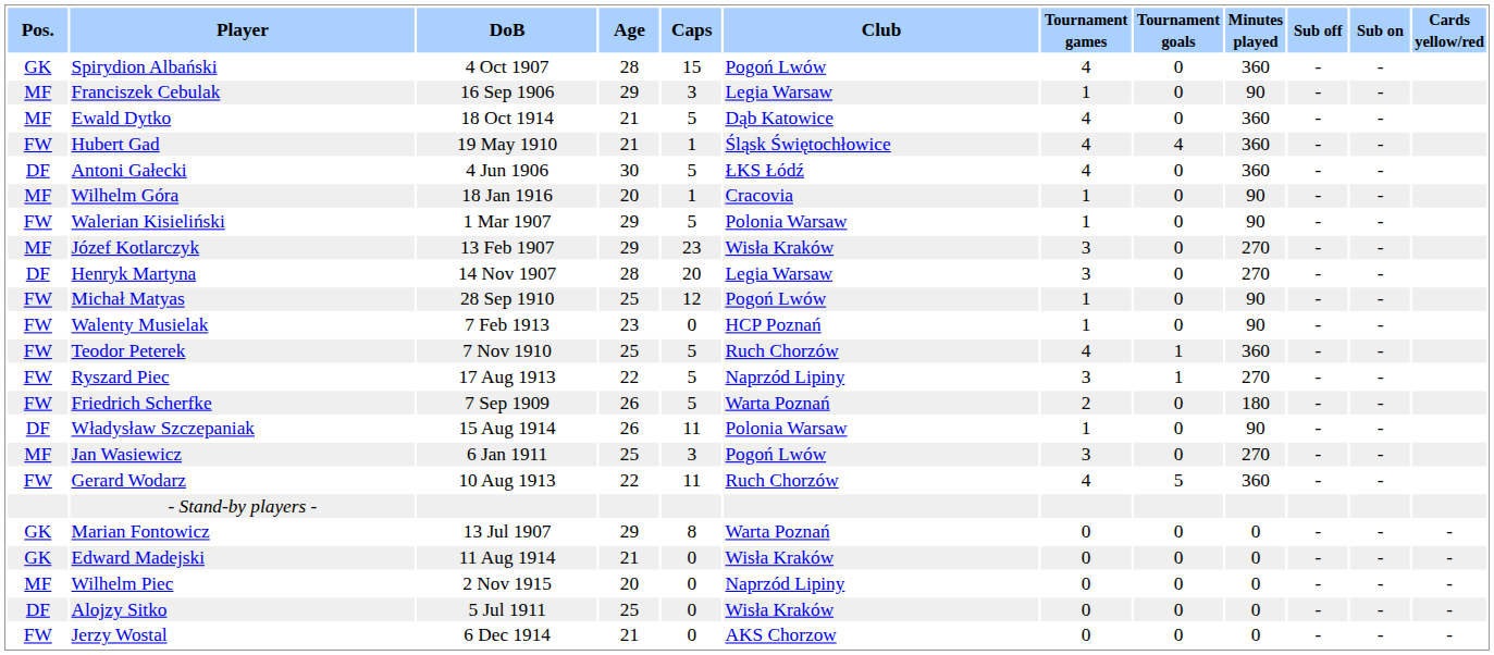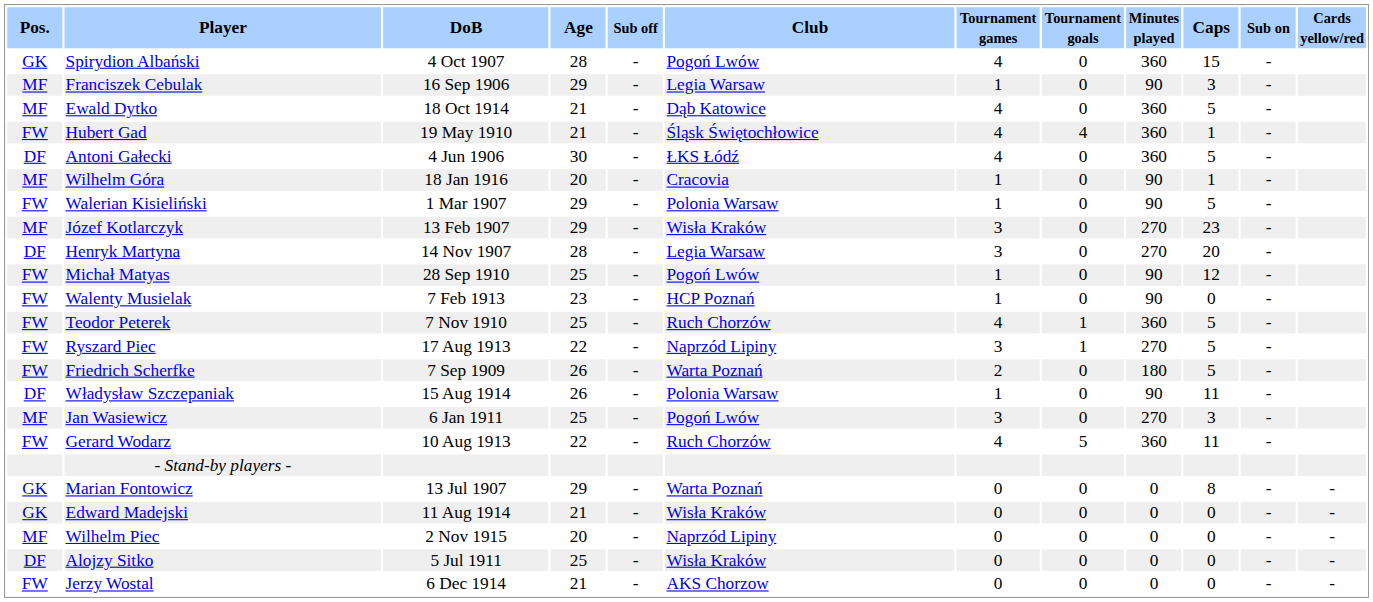 <table border="0" width="100%" style="border: 1px solid #999; background-color:#FFFFFF; text-align:center">
 <tr align="center" bgcolor="#AAD0FF">
 <th width=4%>Pos.</th>
 <th width=23%>Player</th>
 <th width=12%>DoB</th>
 <th width=4%>Age</th>
-<th width=4%>Caps</th>
+<th width=4%><small>Sub off</small></th>
 <th width=21%>Club</th>
 <th width=6%><small>Tournament<br>games</small></th>
 <th width=6%><small>Tournament<br>goals</small></th>
 <th width=4%><small>Minutes<br>played</small></th>
-<th width=4%><small>Sub off</small></th>
+<th width=4%>Caps</th>
 <th width=4%><small>Sub on</small></th>
 <th width=4%><small>Cards<br>yellow/red</small></th>
 </tr>
 <tr>
 <td><a href='#'>GK</a></td>
 <td align="left"><a href='#'>Spirydion Albański</a></td>
 <td>4 Oct 1907</td>
 <td>28</td>
-<td>15</td>
+<td>-</td>
 <td align="left"> <a href='#'>Pogoń Lwów</a></td>
 <td>4</td>
 <td>0</td>
 <td>360</td>
-<td>-</td>
+<td>15</td>
 <td>-</td>
 <td></td>
 </tr>
 <tr bgcolor="#EFEFEF">
 <td><a href='#'>MF</a></td>
 <td align="left"><a href='#'>Franciszek Cebulak</a></td>
 <td>16 Sep 1906</td>
 <td>29</td>
-<td>3</td>
+<td>-</td>
 <td align="left"> <a href='#'>Legia Warsaw</a></td>
 <td>1</td>
 <td>0</td>
 <td>90</td>
-<td>-</td>
+<td>3</td>
 <td>-</td>
 <td></td>
 </tr>
 <tr>
 <td><a href='#'>MF</a></td>
 <td align="left"><a href='#'>Ewald Dytko</a></td>
 <td>18 Oct 1914</td>
 <td>21</td>
-<td>5</td>
+<td>-</td>
 <td align="left"> <a href='#'>Dąb Katowice</a></td>
 <td>4</td>
 <td>0</td>
 <td>360</td>
-<td>-</td>
+<td>5</td>
 <td>-</td>
 <td></td>
 </tr>
 <tr bgcolor="#EFEFEF">
 <td><a href='#'>FW</a></td>
 <td align="left"><a href='#'>Hubert Gad</a></td>
 <td>19 May 1910</td>
 <td>21</td>
-<td>1</td>
+<td>-</td>
 <td align="left"> <a href='#'>Śląsk Świętochłowice</a></td>
 <td>4</td>
 <td>4</td>
 <td>360</td>
-<td>-</td>
+<td>1</td>
 <td>-</td>
 <td></td>
 </tr>
 <tr>
 <td><a href='#'>DF</a></td>
 <td align="left"><a href='#'>Antoni Gałecki</a></td>
 <td>4 Jun 1906</td>
 <td>30</td>
-<td>5</td>
+<td>-</td>
 <td align="left"> <a href='#'>ŁKS Łódź</a></td>
 <td>4</td>
 <td>0</td>
 <td>360</td>
-<td>-</td>
+<td>5</td>
 <td>-</td>
 <td></td>
 </tr>
 <tr bgcolor="#EFEFEF">
 <td><a href='#'>MF</a></td>
 <td align="left"><a href='#'>Wilhelm Góra</a></td>
 <td>18 Jan 1916</td>
 <td>20</td>
-<td>1</td>
+<td>-</td>
 <td align="left"> <a href='#'>Cracovia</a></td>
 <td>1</td>
 <td>0</td>
 <td>90</td>
-<td>-</td>
+<td>1</td>
 <td>-</td>
 <td></td>
 </tr>
 <tr>
 <td><a href='#'>FW</a></td>
 <td align="left"><a href='#'>Walerian Kisieliński</a></td>
 <td>1 Mar 1907</td>
 <td>29</td>
-<td>5</td>
+<td>-</td>
 <td align="left"> <a href='#'>Polonia Warsaw</a></td>
 <td>1</td>
 <td>0</td>
 <td>90</td>
-<td>-</td>
+<td>5</td>
 <td>-</td>
 <td></td>
 </tr>
 <tr bgcolor="#EFEFEF">
 <td><a href='#'>MF</a></td>
 <td align="left"><a href='#'>Józef Kotlarczyk</a></td>
 <td>13 Feb 1907</td>
 <td>29</td>
-<td>23</td>
+<td>-</td>
 <td align="left"> <a href='#'>Wisła Kraków</a></td>
 <td>3</td>
 <td>0</td>
 <td>270</td>
-<td>-</td>
+<td>23</td>
 <td>-</td>
 <td></td>
 </tr>
 <tr>
 <td><a href='#'>DF</a></td>
 <td align="left"><a href='#'>Henryk Martyna</a></td>
 <td>14 Nov 1907</td>
 <td>28</td>
-<td>20</td>
+<td>-</td>
 <td align="left"> <a href='#'>Legia Warsaw</a></td>
 <td>3</td>
 <td>0</td>
 <td>270</td>
-<td>-</td>
+<td>20</td>
 <td>-</td>
 <td></td>
 </tr>
 <tr bgcolor="#EFEFEF">
 <td><a href='#'>FW</a></td>
 <td align="left"><a href='#'>Michał Matyas</a></td>
 <td>28 Sep 1910</td>
 <td>25</td>
-<td>12</td>
+<td>-</td>
 <td align="left"> <a href='#'>Pogoń Lwów</a></td>
 <td>1</td>
 <td>0</td>
 <td>90</td>
-<td>-</td>
+<td>12</td>
 <td>-</td>
 <td></td>
 </tr>
 <tr>
 <td><a href='#'>FW</a></td>
 <td align="left"><a href='#'>Walenty Musielak</a></td>
 <td>7 Feb 1913</td>
 <td>23</td>
-<td>0</td>
+<td>-</td>
 <td align="left"> <a href='#'>HCP Poznań</a></td>
 <td>1</td>
 <td>0</td>
 <td>90</td>
-<td>-</td>
+<td>0</td>
 <td>-</td>
 <td></td>
 </tr>
 <tr bgcolor="#EFEFEF">
 <td><a href='#'>FW</a></td>
 <td align="left"><a href='#'>Teodor Peterek</a></td>
 <td>7 Nov 1910</td>
 <td>25</td>
-<td>5</td>
+<td>-</td>
 <td align="left"> <a href='#'>Ruch Chorzów</a></td>
 <td>4</td>
 <td>1</td>
 <td>360</td>
-<td>-</td>
+<td>5</td>
 <td>-</td>
 <td></td>
 </tr>
 <tr>
 <td><a href='#'>FW</a></td>
 <td align="left"><a href='#'>Ryszard Piec</a></td>
 <td>17 Aug 1913</td>
 <td>22</td>
-<td>5</td>
+<td>-</td>
 <td align="left"> <a href='#'>Naprzód Lipiny</a></td>
 <td>3</td>
 <td>1</td>
 <td>270</td>
-<td>-</td>
+<td>5</td>
 <td>-</td>
 <td></td>
 </tr>
 <tr bgcolor="#EFEFEF">
 <td><a href='#'>FW</a></td>
 <td align="left"><a href='#'>Friedrich Scherfke</a></td>
 <td>7 Sep 1909</td>
 <td>26</td>
-<td>5</td>
+<td>-</td>
 <td align="left"> <a href='#'>Warta Poznań</a></td>
 <td>2</td>
 <td>0</td>
 <td>180</td>
-<td>-</td>
+<td>5</td>
 <td>-</td>
 <td></td>
 </tr>
 <tr>
 <td><a href='#'>DF</a></td>
 <td align="left"><a href='#'>Władysław Szczepaniak</a></td>
 <td>15 Aug 1914</td>
 <td>26</td>
-<td>11</td>
+<td>-</td>
 <td align="left"> <a href='#'>Polonia Warsaw</a></td>
 <td>1</td>
 <td>0</td>
 <td>90</td>
-<td>-</td>
+<td>11</td>
 <td>-</td>
 <td></td>
 </tr>
 <tr bgcolor="#EFEFEF">
 <td><a href='#'>MF</a></td>
 <td align="left"><a href='#'>Jan Wasiewicz</a></td>
 <td>6 Jan 1911</td>
 <td>25</td>
-<td>3</td>
+<td>-</td>
 <td align="left"> <a href='#'>Pogoń Lwów</a></td>
 <td>3</td>
 <td>0</td>
 <td>270</td>
-<td>-</td>
+<td>3</td>
 <td>-</td>
 <td></td>
 </tr>
 <tr>
 <td><a href='#'>FW</a></td>
 <td align="left"><a href='#'>Gerard Wodarz</a></td>
 <td>10 Aug 1913</td>
 <td>22</td>
-<td>11</td>
+<td>-</td>
 <td align="left"> <a href='#'>Ruch Chorzów</a></td>
 <td>4</td>
 <td>5</td>
 <td>360</td>
-<td>-</td>
+<td>11</td>
 <td>-</td>
 <td></td>
 </tr>
 <tr bgcolor="#EFEFEF">
 <td></td>
 <td>- <em>Stand-by players</em> -</td>
 <td></td>
 <td></td>
 <td></td>
 <td></td>
 <td></td>
 <td></td>
 <td></td>
 <td></td>
 <td></td>
 <td></td>
 </tr>
 <tr>
 <td><a href='#'>GK</a></td>
 <td align="left"><a href='#'>Marian Fontowicz</a></td>
 <td>13 Jul 1907</td>
 <td>29</td>
-<td>8</td>
+<td>-</td>
 <td align="left"> <a href='#'>Warta Poznań</a></td>
 <td>0</td>
 <td>0</td>
 <td>0</td>
-<td>-</td>
+<td>8</td>
 <td>-</td>
 <td>-</td>
 </tr>
 <tr bgcolor="#EFEFEF">
 <td><a href='#'>GK</a></td>
 <td align="left"><a href='#'>Edward Madejski</a></td>
 <td>11 Aug 1914</td>
 <td>21</td>
-<td>0</td>
+<td>-</td>
 <td align="left"> <a href='#'>Wisła Kraków</a></td>
 <td>0</td>
 <td>0</td>
 <td>0</td>
-<td>-</td>
+<td>0</td>
 <td>-</td>
 <td>-</td>
 </tr>
 <tr>
 <td><a href='#'>MF</a></td>
 <td align="left"><a href='#'>Wilhelm Piec</a></td>
 <td>2 Nov 1915</td>
 <td>20</td>
-<td>0</td>
+<td>-</td>
 <td align="left"> <a href='#'>Naprzód Lipiny</a></td>
 <td>0</td>
 <td>0</td>
 <td>0</td>
-<td>-</td>
+<td>0</td>
 <td>-</td>
 <td>-</td>
 </tr>
 <tr bgcolor="#EFEFEF">
 <td><a href='#'>DF</a></td>
 <td align="left"><a href='#'>Alojzy Sitko</a></td>
 <td>5 Jul 1911</td>
 <td>25</td>
-<td>0</td>
+<td>-</td>
 <td align="left"> <a href='#'>Wisła Kraków</a></td>
 <td>0</td>
 <td>0</td>
 <td>0</td>
-<td>-</td>
+<td>0</td>
 <td>-</td>
 <td>-</td>
 </tr>
 <tr>
 <td><a href='#'>FW</a></td>
 <td align="left"><a href='#'>Jerzy Wostal</a></td>
 <td>6 Dec 1914</td>
 <td>21</td>
+<td>-</td>
+<td align="left"> <a href='#'>AKS Chorzow</a></td>
 <td>0</td>
-<td align="left"> <a href='#'>AKS Chorzow</a></td>
 <td>0</td>
 <td>0</td>
 <td>0</td>
 <td>-</td>
 <td>-</td>
-<td>-</td>
 </tr>
 </table>
